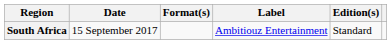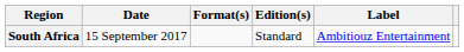 <table class="wikitable plainrowheaders">
 <tr>
 <th scope="col">Region</th>
 <th scope="col">Date</th>
 <th scope="col">Format(s)</th>
+<th scope="col">Edition(s)</th>
 <th scope="col">Label</th>
-<th scope="col">Edition(s)</th>
 <th scope="col"></th>
 </tr>
 <tr>
 <th scope="row">South Africa</th>
 <td>15 September 2017</td>
 <td></td>
+<td>Standard</td>
 <td><a href='#'>Ambitiouz Entertainment</a></td>
-<td>Standard</td>
 <td></td>
 </tr>
 </table>
